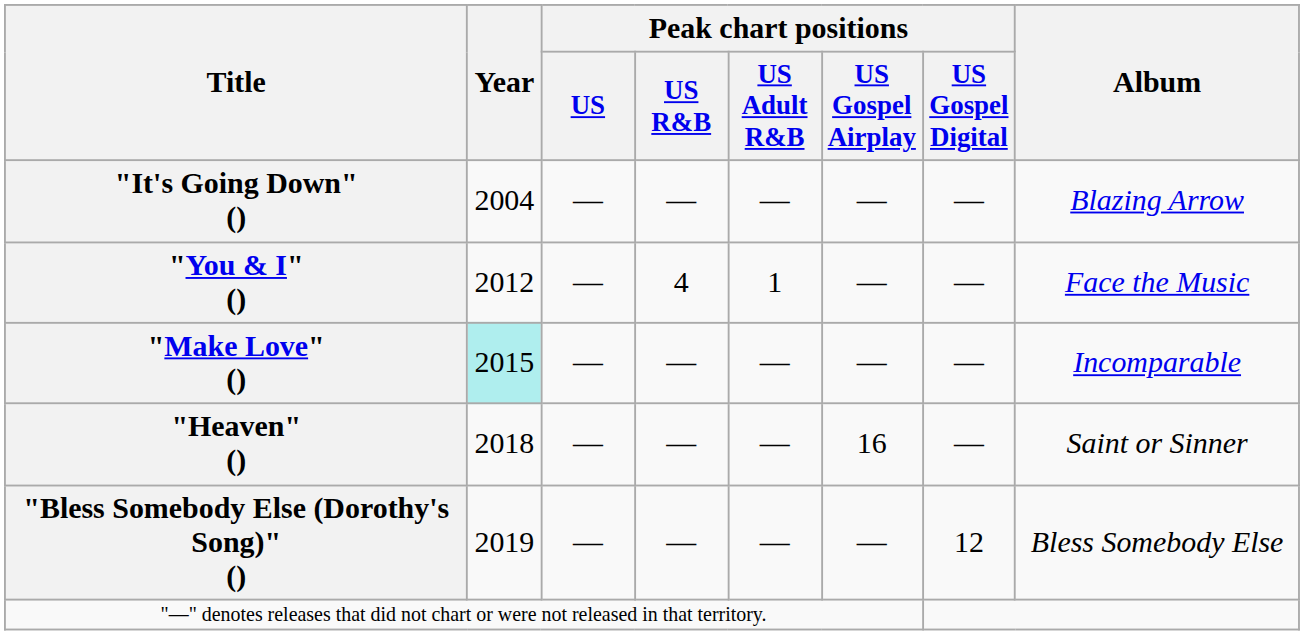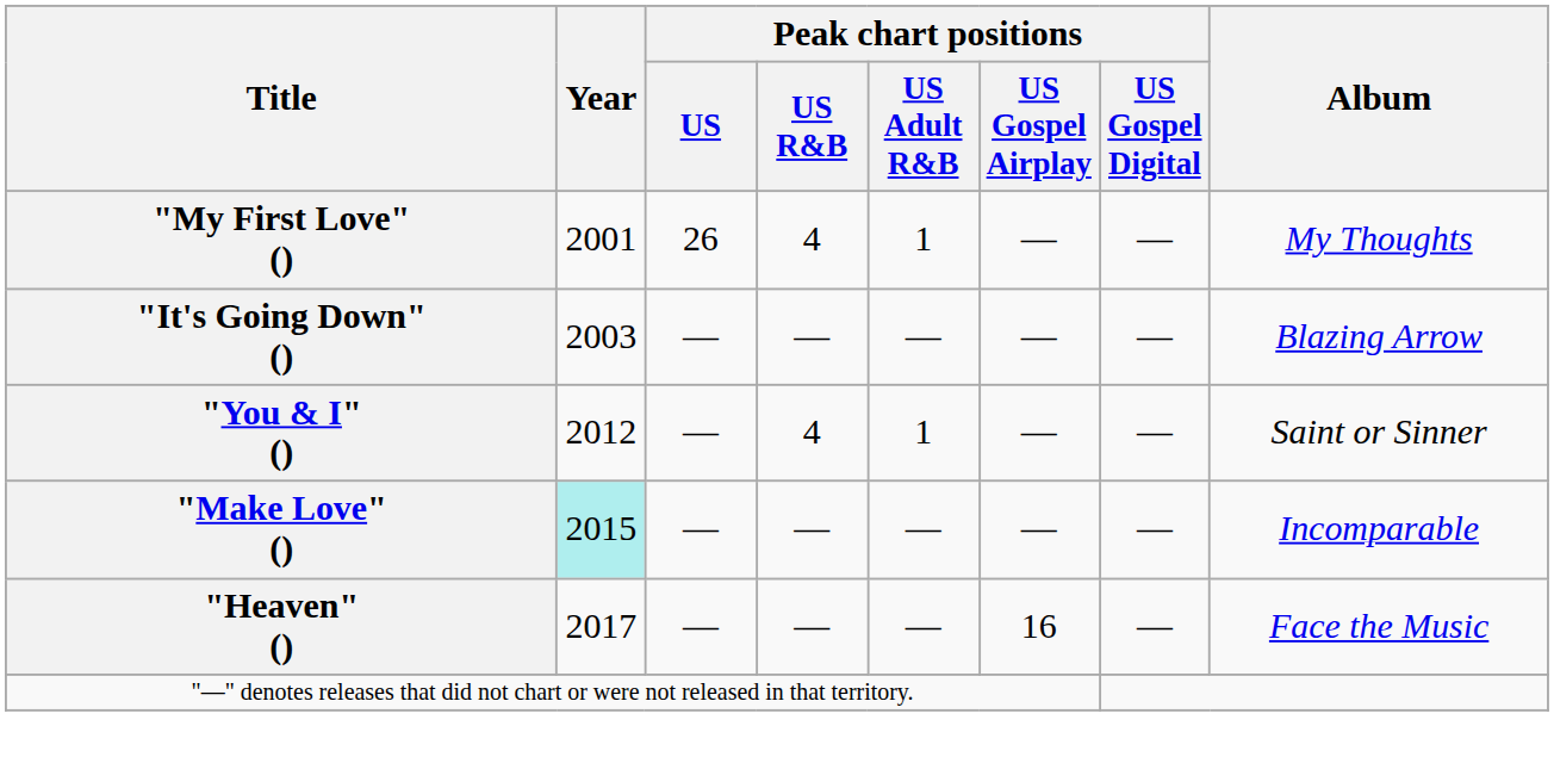 <table class="wikitable plainrowheaders" style="text-align:center">
 <tr>
 <th scope="col" rowspan="2" style="width:15em;">Title</th>
 <th scope="col" rowspan="2">Year</th>
 <th scope="col" colspan="5">Peak chart positions</th>
 <th scope="col" rowspan="2" style="width:9em;">Album</th>
 </tr>
 <tr>
 <th scope="col" style="width:3em;font-size:90%;"><a href='#'>US</a><br></th>
 <th scope="col" style="width:3em;font-size:90%;"><a href='#'>US R&B</a><br></th>
 <th scope="col" style="width:3em;font-size:90%;"><a href='#'>US Adult R&B</a><br></th>
 <th scope="col" style="width:3em;font-size:90%;"><a href='#'>US Gospel Airplay</a><br></th>
 <th scope="col" style="width:3em;font-size:90%;"><a href='#'>US Gospel Digital</a><br></th>
 </tr>
 <tr>
+<th scope="row">"My First Love"<br>()</th>
+<td>2001</td>
+<td>26</td>
+<td>4</td>
+<td>1</td>
+<td>—</td>
+<td>—</td>
+<td><em><a href='#'>My Thoughts</a></em></td>
+</tr>
+<tr>
 <th scope="row">"It's Going Down"<br>()</th>
-<td>2004</td>
+<td>2003</td>
 <td>—</td>
 <td>—</td>
 <td>—</td>
 <td>—</td>
 <td>—</td>
 <td><em><a href='#'>Blazing Arrow</a></em></td>
 </tr>
 <tr>
 <th scope="row">"<a href='#'>You & I</a>"<br>()</th>
 <td>2012</td>
 <td>—</td>
 <td>4</td>
 <td>1</td>
 <td>—</td>
 <td>—</td>
-<td><em><a href='#'>Face the Music</a></em></td>
+<td><em>Saint or Sinner</em></td>
 </tr>
 <tr>
 <th scope="row">"<a href='#'>Make Love</a>"<br>()</th>
 <td style="background: paleturquoise;">2015</td>
 <td>—</td>
 <td>—</td>
 <td>—</td>
 <td>—</td>
 <td>—</td>
 <td><em><a href='#'>Incomparable</a></em></td>
 </tr>
 <tr>
 <th scope="row">"Heaven"<br>()</th>
-<td>2018</td>
+<td>2017</td>
 <td>—</td>
 <td>—</td>
 <td>—</td>
 <td>16</td>
 <td>—</td>
-<td><em>Saint or Sinner</em></td>
-</tr>
-<tr>
-<th scope="row">"Bless Somebody Else (Dorothy's Song)"<br>()</th>
-<td>2019</td>
-<td>—</td>
-<td>—</td>
-<td>—</td>
-<td>—</td>
-<td>12</td>
-<td><em>Bless Somebody Else</em></td>
+<td><em><a href='#'>Face the Music</a></em></td>
 </tr>
 <tr>
 <td colspan="6" style="text-align:center; font-size:8pt;">"—" denotes releases that did not chart or were not released in that territory.</td>
 </tr>
 </table>
